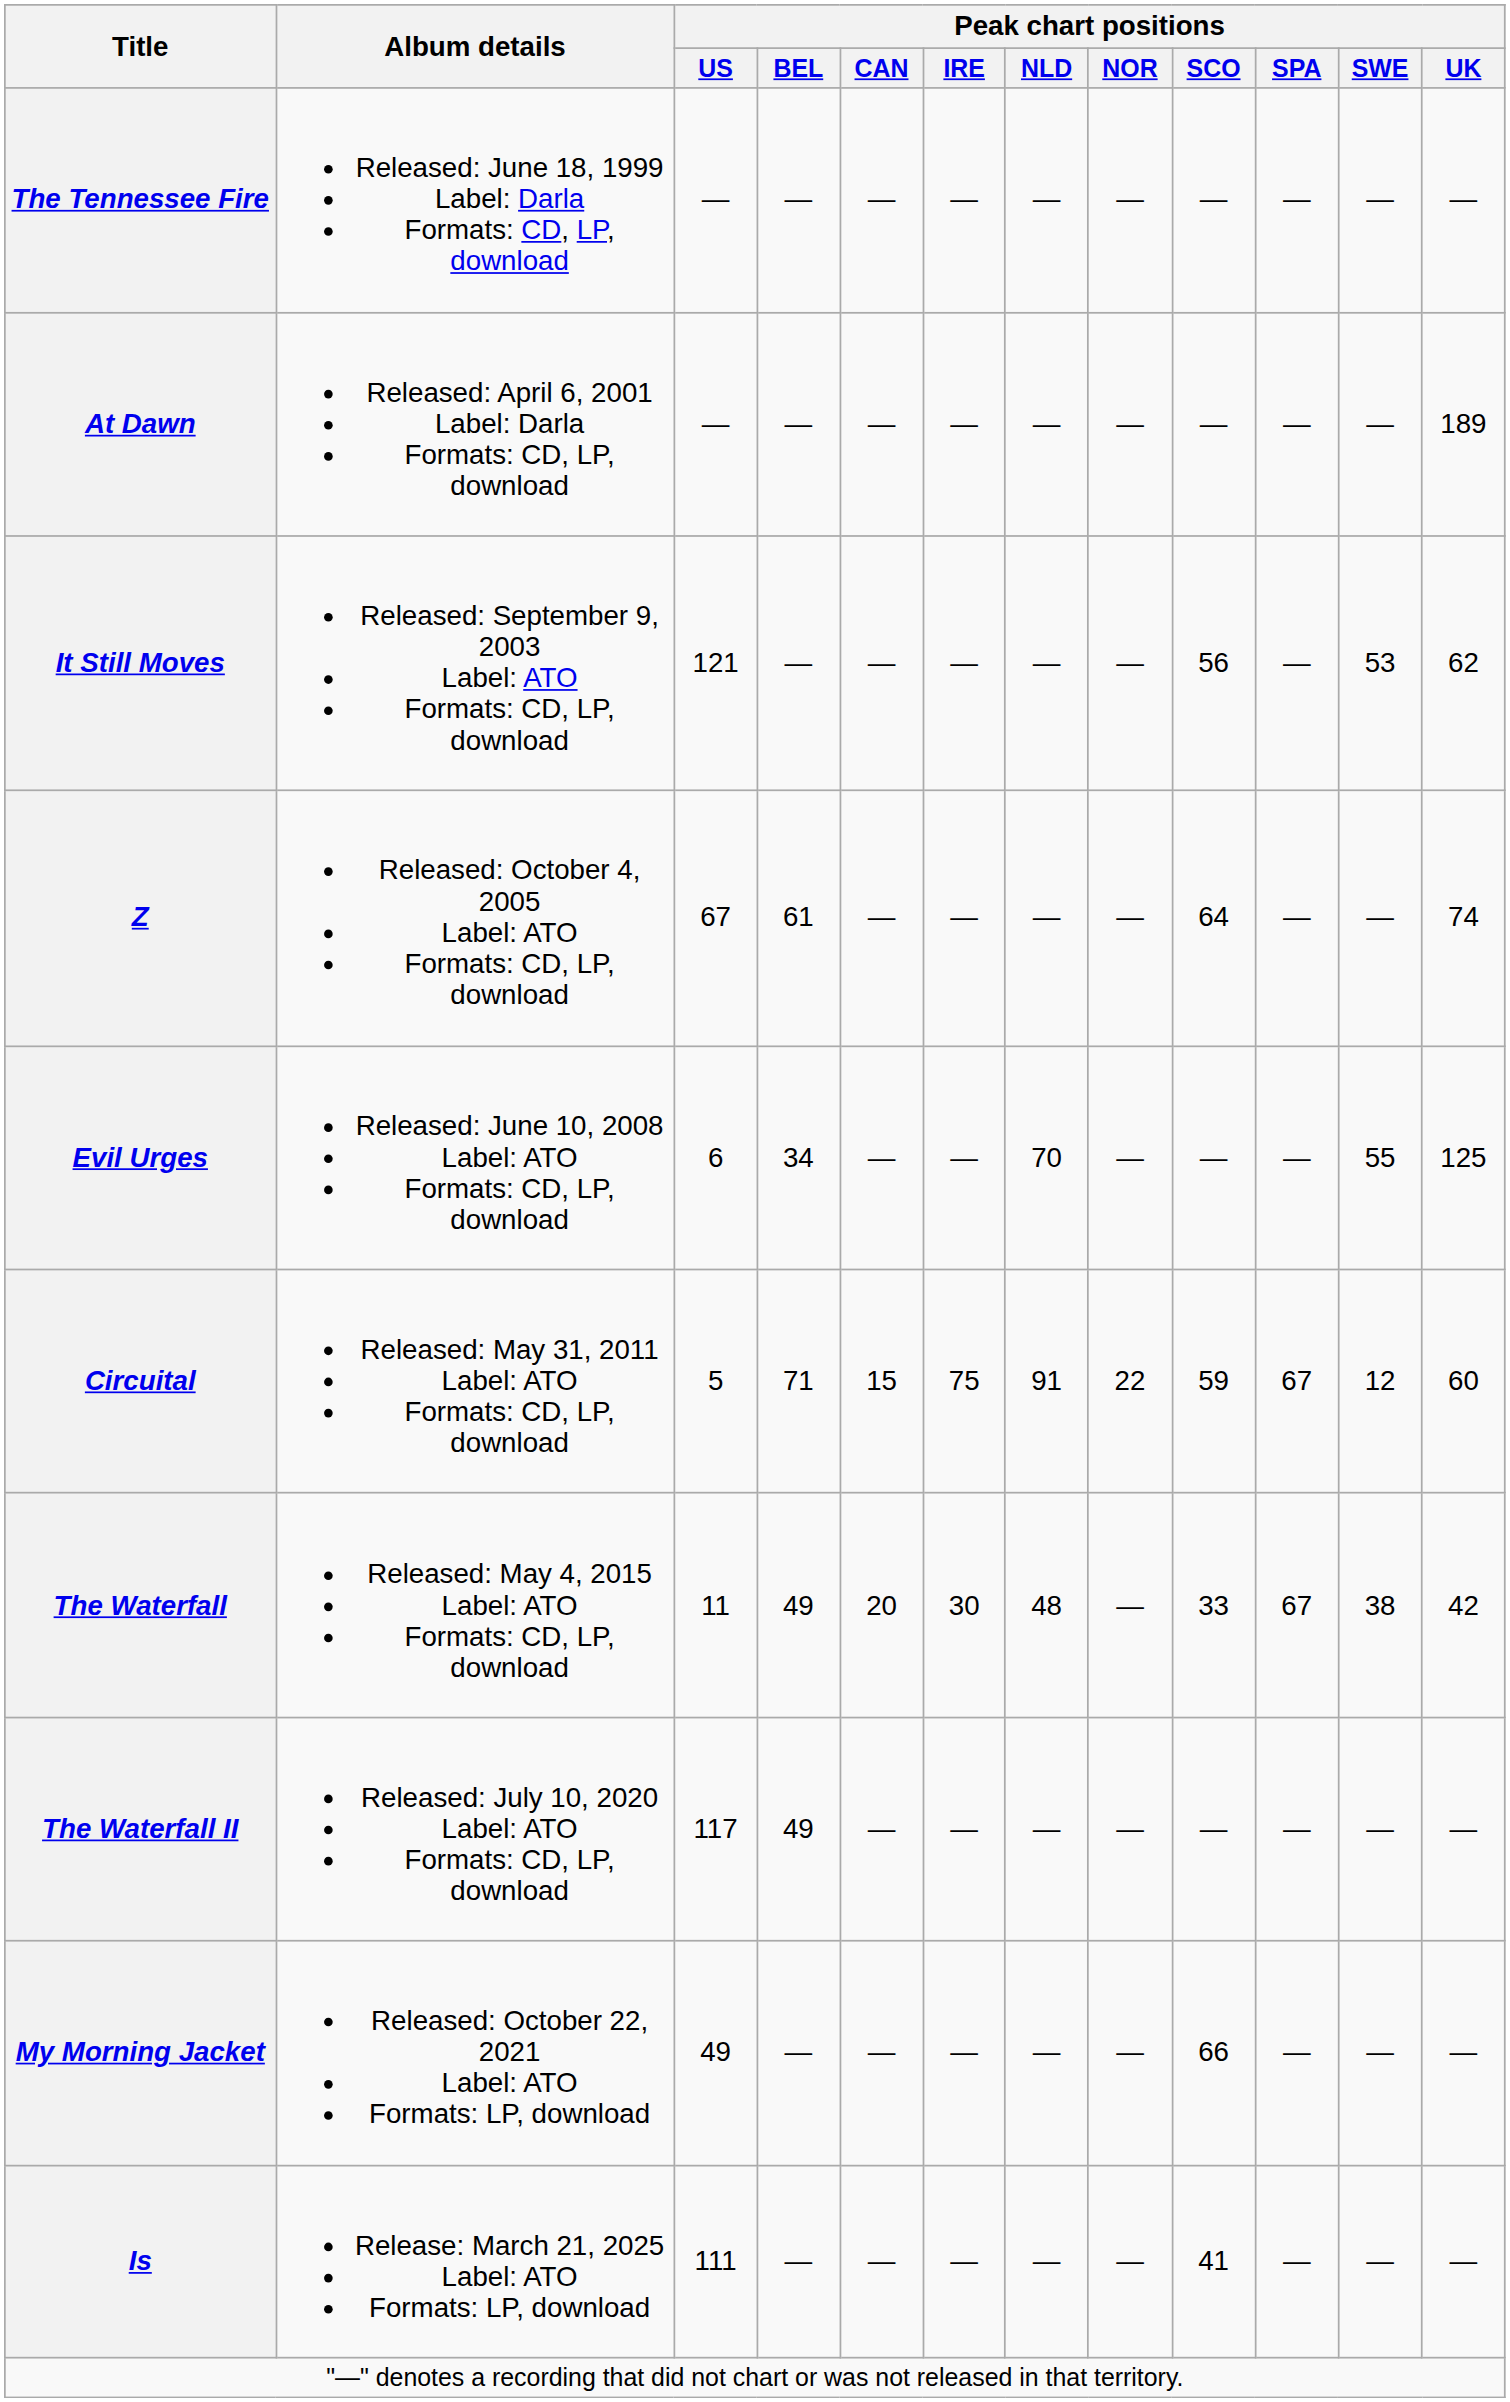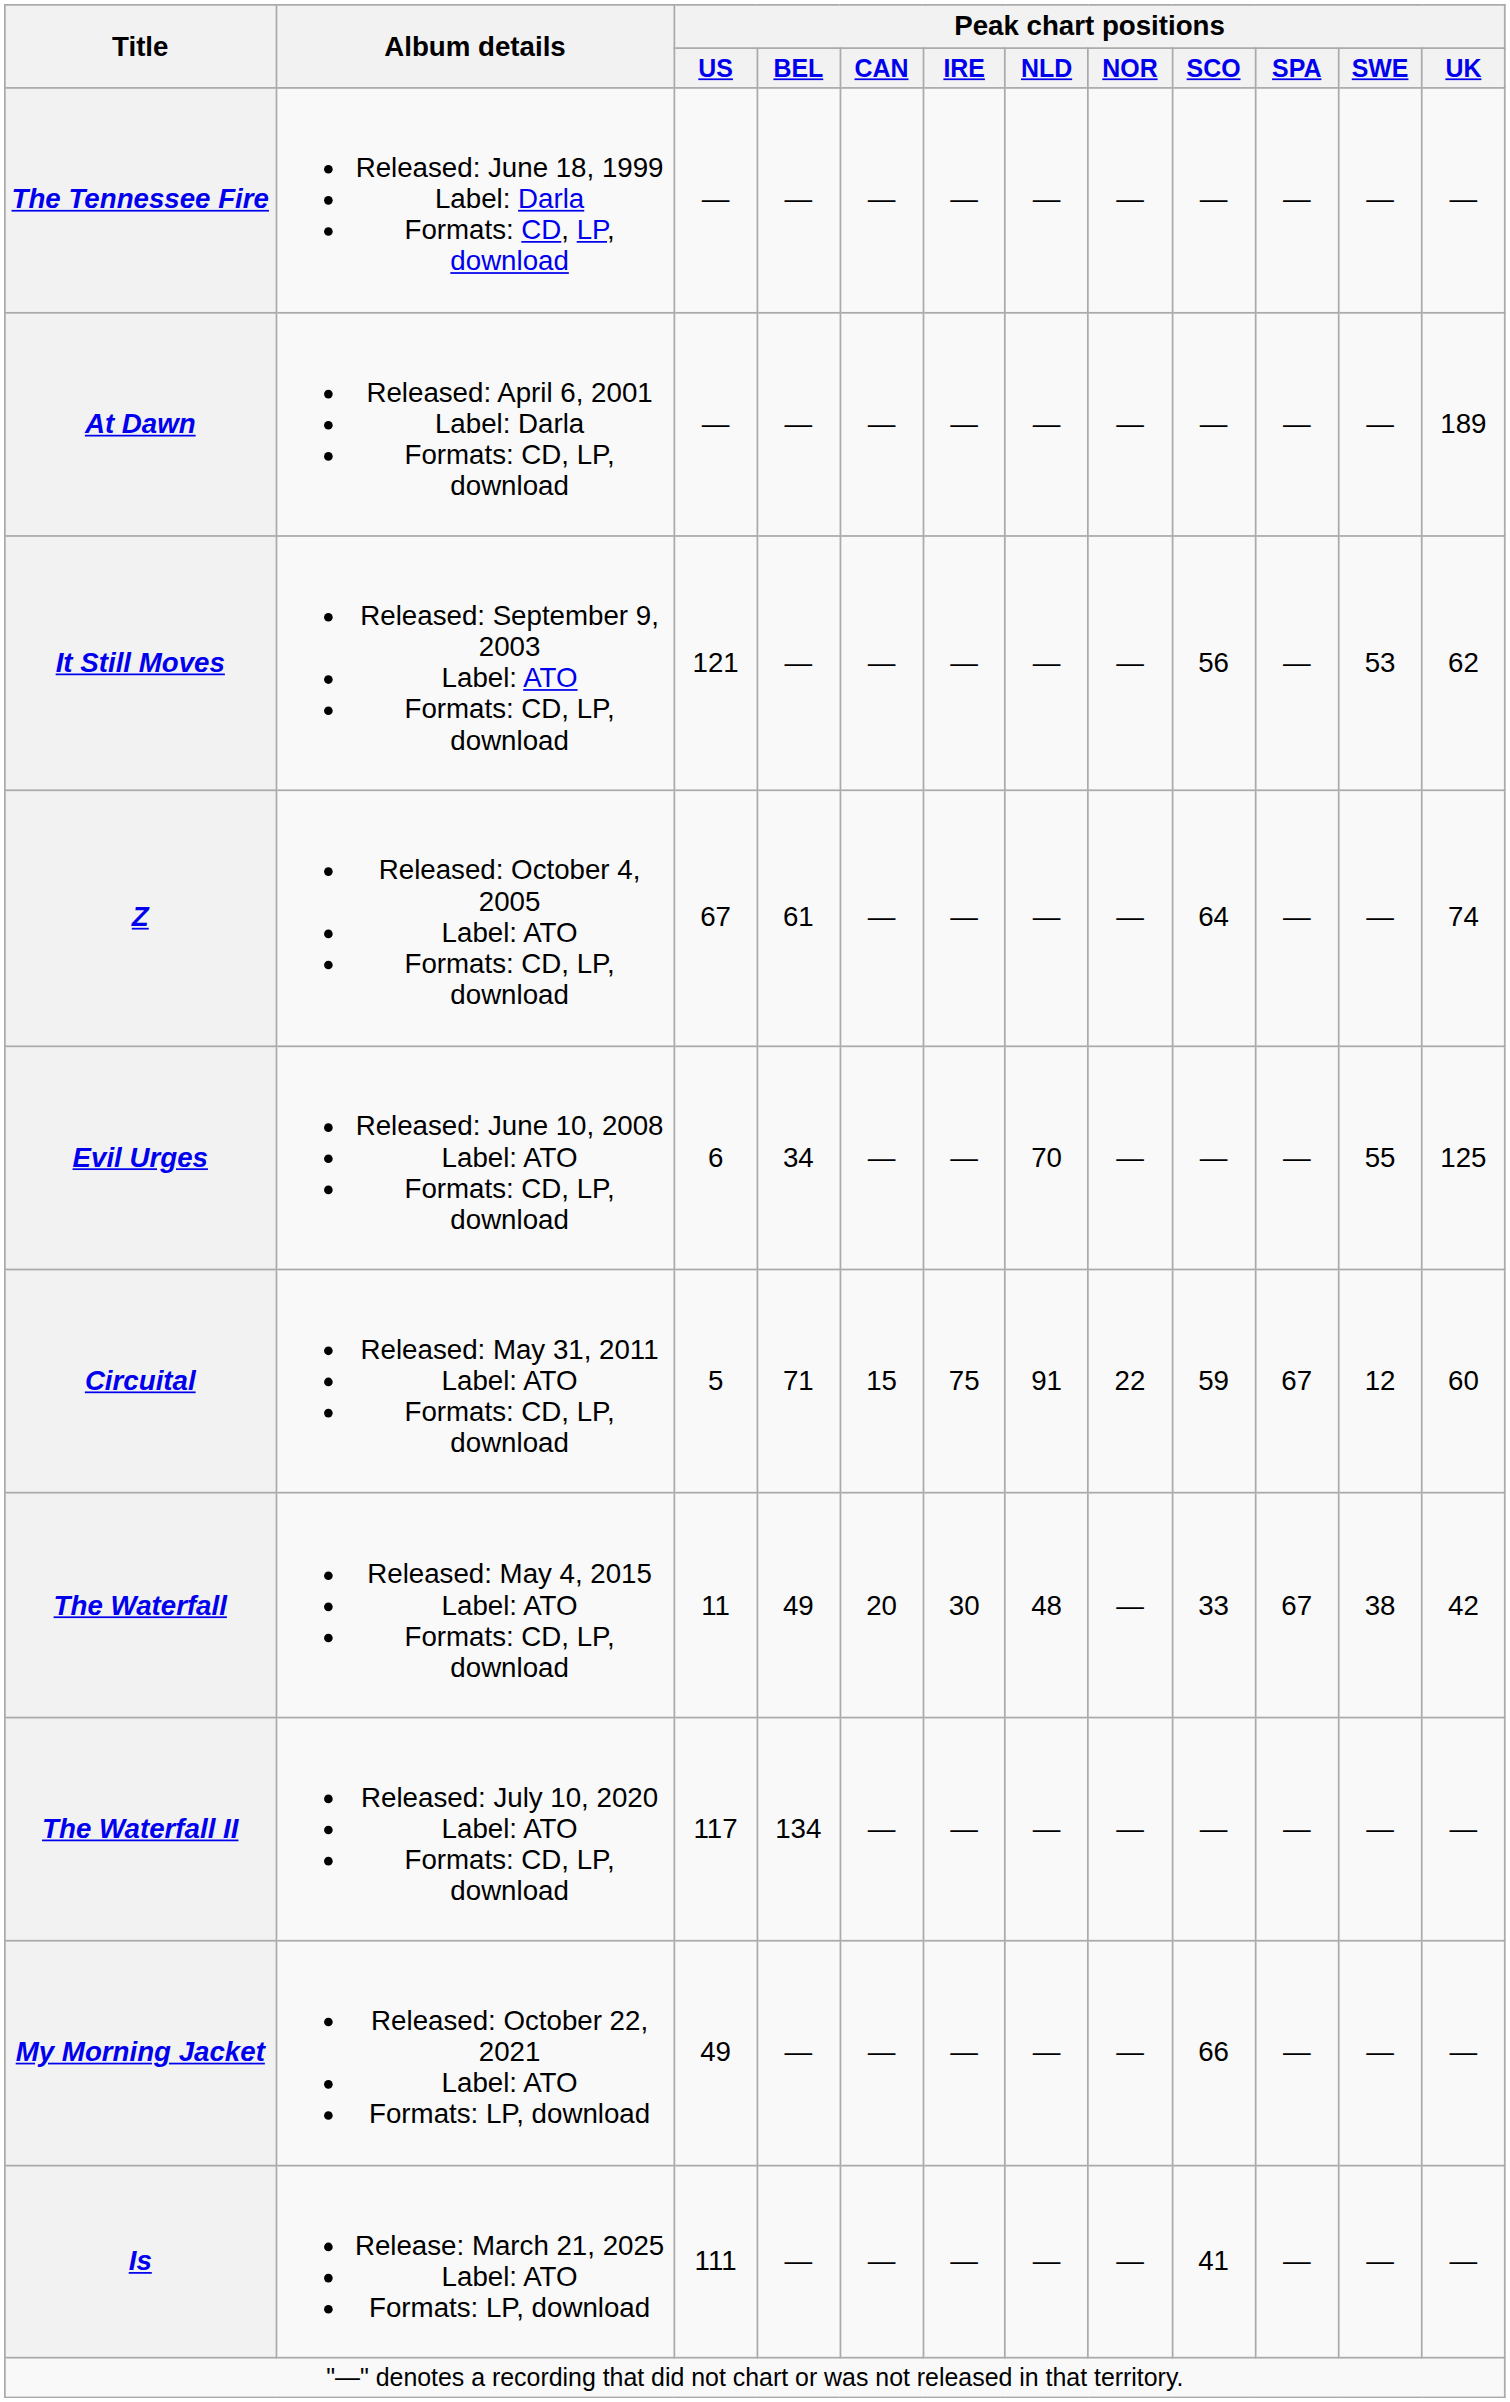 <table class="wikitable plainrowheaders" style="text-align:center;">
 <tr>
 <th scope="col" rowspan="2" style="width:10em;">Title</th>
 <th scope="col" rowspan="2" style="width:15em;">Album details</th>
 <th scope="col" colspan="10">Peak chart positions</th>
 </tr>
 <tr>
 <th scope="col" style="width:3em;font-size:90%;"><a href='#'>US</a><br></th>
 <th scope="col" style="width:3em;font-size:90%;"><a href='#'>BEL</a><br></th>
 <th scope="col" style="width:3em;font-size:90%;"><a href='#'>CAN</a><br></th>
 <th scope="col" style="width:3em;font-size:90%;"><a href='#'>IRE</a><br></th>
 <th scope="col" style="width:3em;font-size:90%;"><a href='#'>NLD</a><br></th>
 <th scope="col" style="width:3em;font-size:90%;"><a href='#'>NOR</a><br></th>
 <th scope="col" style="width:3em;font-size:90%;"><a href='#'>SCO</a><br></th>
 <th scope="col" style="width:3em;font-size:90%;"><a href='#'>SPA</a><br></th>
 <th scope="col" style="width:3em;font-size:90%;"><a href='#'>SWE</a><br></th>
 <th scope="col" style="width:3em;font-size:90%;"><a href='#'>UK</a><br></th>
 </tr>
 <tr>
 <th scope="row"><em><a href='#'>The Tennessee Fire</a></em></th>
 <td><br><ul><li>Released: June 18, 1999</li><li>Label: <a href='#'>Darla</a></li><li>Formats: <a href='#'>CD</a>, <a href='#'>LP</a>, <a href='#'>download</a></li></ul></td>
 <td>—</td>
 <td>—</td>
 <td>—</td>
 <td>—</td>
 <td>—</td>
 <td>—</td>
 <td>—</td>
 <td>—</td>
 <td>—</td>
 <td>—</td>
 </tr>
 <tr>
 <th scope="row"><em><a href='#'>At Dawn</a></em></th>
 <td><br><ul><li>Released: April 6, 2001</li><li>Label: Darla</li><li>Formats: CD, LP, download</li></ul></td>
 <td>—</td>
 <td>—</td>
 <td>—</td>
 <td>—</td>
 <td>—</td>
 <td>—</td>
 <td>—</td>
 <td>—</td>
 <td>—</td>
 <td>189</td>
 </tr>
 <tr>
 <th scope="row"><em><a href='#'>It Still Moves</a></em></th>
 <td><br><ul><li>Released: September 9, 2003</li><li>Label: <a href='#'>ATO</a></li><li>Formats: CD, LP, download</li></ul></td>
 <td>121</td>
 <td>—</td>
 <td>—</td>
 <td>—</td>
 <td>—</td>
 <td>—</td>
 <td>56</td>
 <td>—</td>
 <td>53</td>
 <td>62</td>
 </tr>
 <tr>
 <th scope="row"><em><a href='#'>Z</a></em></th>
 <td><br><ul><li>Released: October 4, 2005</li><li>Label: ATO</li><li>Formats: CD, LP, download</li></ul></td>
 <td>67</td>
 <td>61</td>
 <td>—</td>
 <td>—</td>
 <td>—</td>
 <td>—</td>
 <td>64</td>
 <td>—</td>
 <td>—</td>
 <td>74</td>
 </tr>
 <tr>
 <th scope="row"><em><a href='#'>Evil Urges</a></em></th>
 <td><br><ul><li>Released: June 10, 2008</li><li>Label: ATO</li><li>Formats: CD, LP, download</li></ul></td>
 <td>6</td>
 <td>34</td>
 <td>—</td>
 <td>—</td>
 <td>70</td>
 <td>—</td>
 <td>—</td>
 <td>—</td>
 <td>55</td>
 <td>125</td>
 </tr>
 <tr>
 <th scope="row"><em><a href='#'>Circuital</a></em></th>
 <td><br><ul><li>Released: May 31, 2011</li><li>Label: ATO</li><li>Formats: CD, LP, download</li></ul></td>
 <td>5</td>
 <td>71</td>
 <td>15</td>
 <td>75</td>
 <td>91</td>
 <td>22</td>
 <td>59</td>
 <td>67</td>
 <td>12</td>
 <td>60</td>
 </tr>
 <tr>
 <th scope="row"><em><a href='#'>The Waterfall</a></em></th>
 <td><br><ul><li>Released: May 4, 2015</li><li>Label: ATO</li><li>Formats: CD, LP, download</li></ul></td>
 <td>11</td>
 <td>49</td>
 <td>20</td>
 <td>30</td>
 <td>48</td>
 <td>—</td>
 <td>33</td>
 <td>67</td>
 <td>38</td>
 <td>42</td>
 </tr>
 <tr>
 <th scope="row"><em><a href='#'>The Waterfall II</a></em></th>
 <td><br><ul><li>Released: July 10, 2020</li><li>Label: ATO</li><li>Formats: CD, LP, download</li></ul></td>
 <td>117</td>
-<td>49</td>
+<td>134</td>
 <td>—</td>
 <td>—</td>
 <td>—</td>
 <td>—</td>
 <td>—</td>
 <td>—</td>
 <td>—</td>
 <td>—</td>
 </tr>
 <tr>
 <th scope="row"><em><a href='#'>My Morning Jacket</a></em></th>
 <td><br><ul><li>Released: October 22, 2021</li><li>Label: ATO</li><li>Formats: LP, download</li></ul></td>
 <td>49</td>
 <td>—</td>
 <td>—</td>
 <td>—</td>
 <td>—</td>
 <td>—</td>
 <td>66</td>
 <td>—</td>
 <td>—</td>
 <td>—</td>
 </tr>
 <tr>
 <th scope="row"><em><a href='#'>Is</a></em></th>
 <td><br><ul><li>Release: March 21, 2025</li><li>Label: ATO</li><li>Formats: LP, download</li></ul></td>
 <td>111</td>
 <td>—</td>
 <td>—</td>
 <td>—</td>
 <td>—</td>
 <td>—</td>
 <td>41</td>
 <td>—</td>
 <td>—</td>
 <td>—</td>
 </tr>
 <tr>
 <td colspan="13" style="font-size:90%">"—" denotes a recording that did not chart or was not released in that territory.</td>
 </tr>
 </table>
